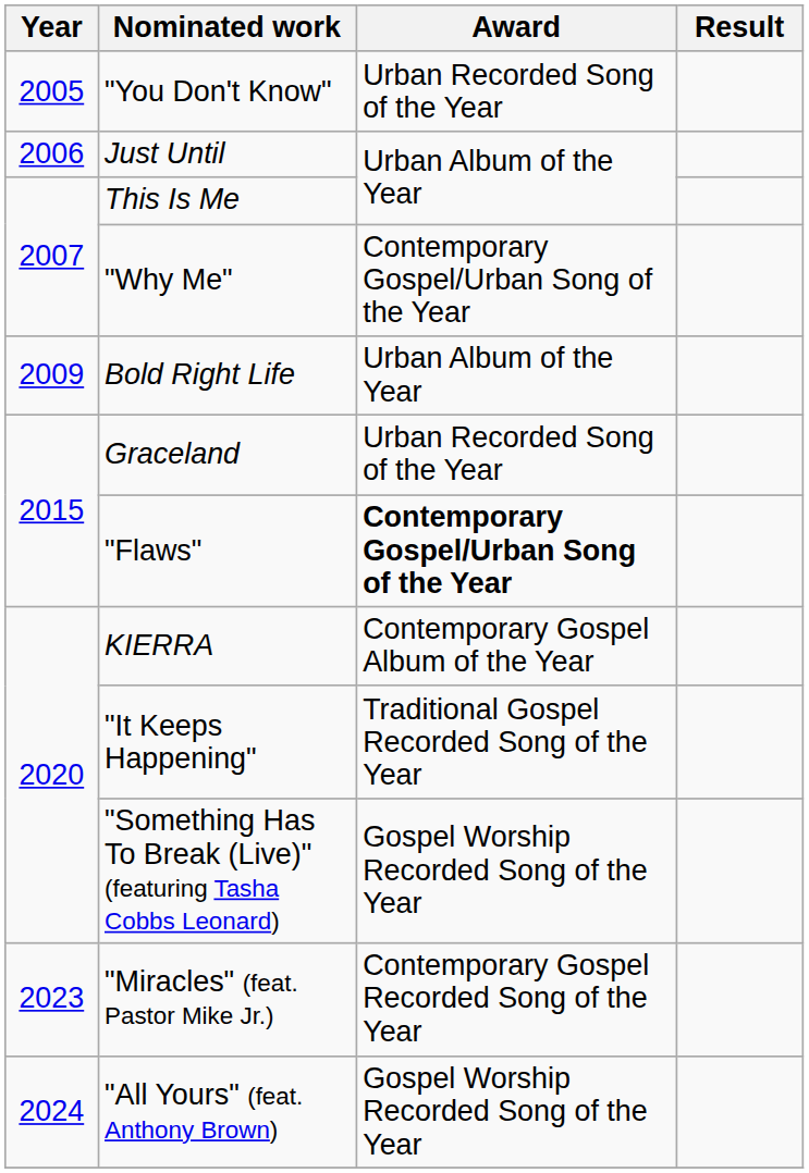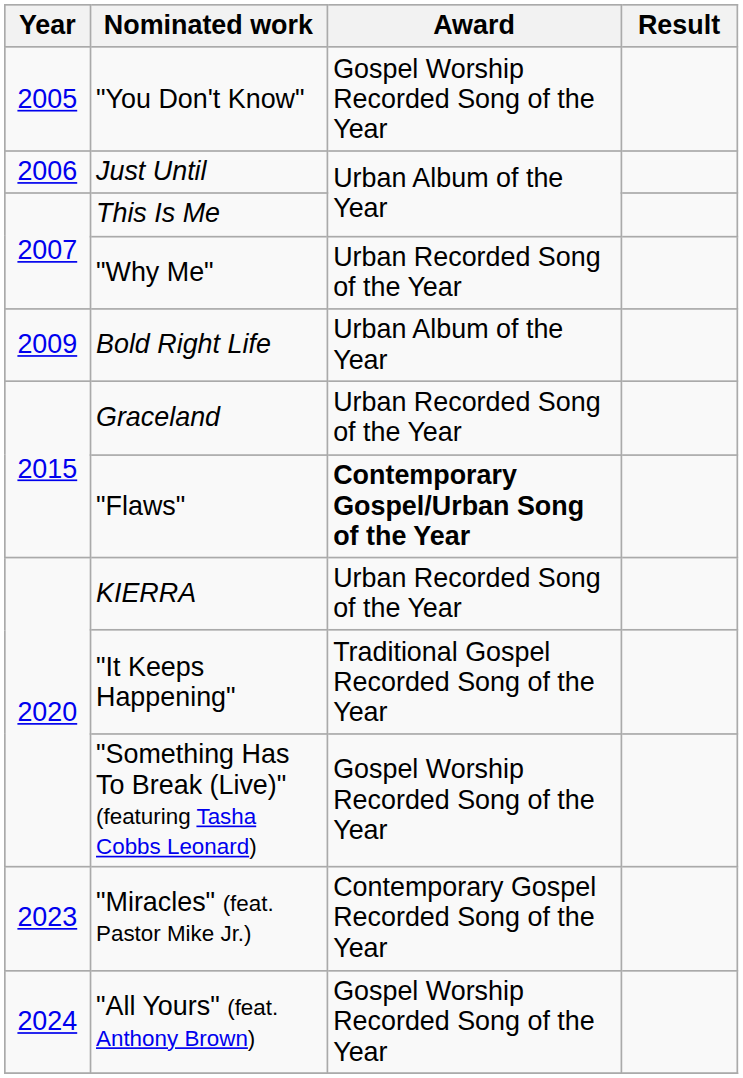 <table class="wikitable" style="width:70%;">
 <tr>
 <th style="width:3%;">Year</th>
 <th style="width:20%;">Nominated work</th>
 <th style="width:23%;">Award</th>
 <th style="width:5%;">Result</th>
 </tr>
 <tr>
 <td align="center"><a href='#'>2005</a></td>
 <td>"You Don't Know"</td>
-<td>Urban Recorded Song of the Year</td>
+<td>Gospel Worship Recorded Song of the Year</td>
 <td></td>
 </tr>
 <tr>
 <td align="center"><a href='#'>2006</a></td>
 <td><em>Just Until</em></td>
 <td rowspan="2">Urban Album of the Year</td>
 <td></td>
 </tr>
 <tr>
 <td align="center" rowspan="2"><a href='#'>2007</a></td>
 <td><em>This Is Me</em></td>
 <td></td>
 </tr>
 <tr>
 <td>"Why Me"</td>
-<td>Contemporary Gospel/Urban Song of the Year</td>
+<td>Urban Recorded Song of the Year</td>
 <td></td>
 </tr>
 <tr>
 <td align="center"><a href='#'>2009</a></td>
 <td><em>Bold Right Life</em></td>
 <td>Urban Album of the Year</td>
 <td></td>
 </tr>
 <tr>
 <td align="center" rowspan="2"><a href='#'>2015</a></td>
 <td><em>Graceland</em></td>
 <td>Urban Recorded Song of the Year</td>
 <td></td>
 </tr>
 <tr>
 <td>"Flaws"</td>
 <td><strong>Contemporary Gospel/Urban Song of the Year</strong></td>
 <td></td>
 </tr>
 <tr>
 <td align="center" rowspan="3"><a href='#'>2020</a></td>
 <td><em>KIERRA</em></td>
-<td>Contemporary Gospel Album of the Year</td>
+<td>Urban Recorded Song of the Year</td>
 <td></td>
 </tr>
 <tr>
 <td>"It Keeps Happening"</td>
 <td>Traditional Gospel Recorded Song of the Year</td>
 <td></td>
 </tr>
 <tr>
 <td>"Something Has To Break (Live)" <small>(featuring <a href='#'>Tasha Cobbs Leonard</a>)</small></td>
 <td>Gospel Worship Recorded Song of the Year</td>
 <td></td>
 </tr>
 <tr>
 <td align="center"><a href='#'>2023</a></td>
 <td>"Miracles" <small>(feat. Pastor Mike Jr.)</small></td>
 <td>Contemporary Gospel Recorded Song of the Year</td>
 <td></td>
 </tr>
 <tr>
 <td align="center"><a href='#'>2024</a></td>
 <td>"All Yours" <small>(feat. <a href='#'>Anthony Brown</a>)</small></td>
 <td>Gospel Worship Recorded Song of the Year</td>
 <td></td>
 </tr>
 <tr>
 </tr>
 </table>
